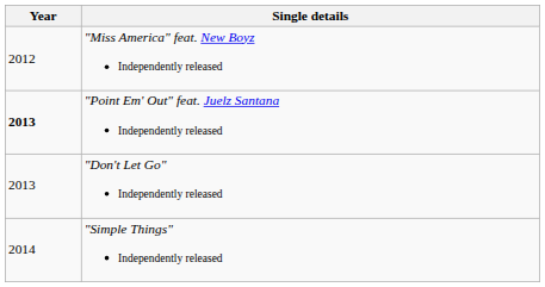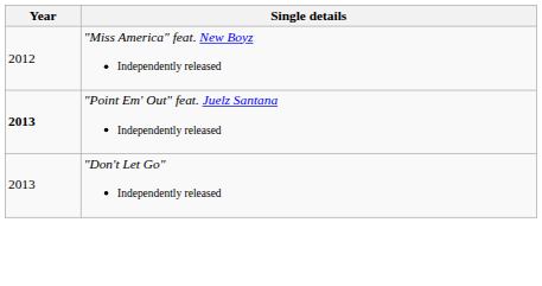 <table class="wikitable" style="width: 50%">
 <tr>
 <th>Year</th>
 <th>Single details</th>
 </tr>
 <tr>
 <td>2012</td>
 <td align="left"><em>"Miss America" feat. <a href='#'>New Boyz</a></em><br><ul><li><small>Independently released</small></li></ul></td>
 </tr>
 <tr>
 <td><strong>2013</strong></td>
 <td align="left"><em>"Point Em' Out" feat. <a href='#'>Juelz Santana</a></em><br><ul><li><small>Independently released</small></li></ul></td>
 </tr>
 <tr>
 <td>2013</td>
 <td align="left"><em>"Don't Let Go"</em><br><ul><li><small>Independently released</small></li></ul></td>
 </tr>
-<tr>
-<td>2014</td>
-<td align="left"><em>"Simple Things"</em><br><ul><li><small>Independently released</small></li></ul></td>
-</tr>
 </table>
